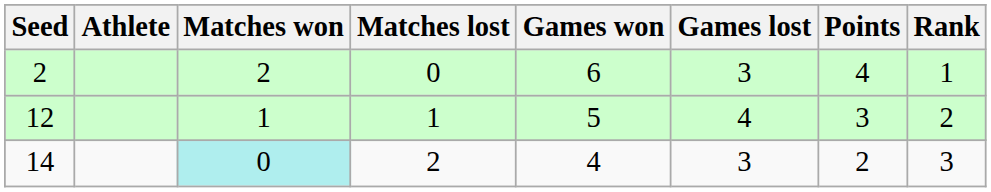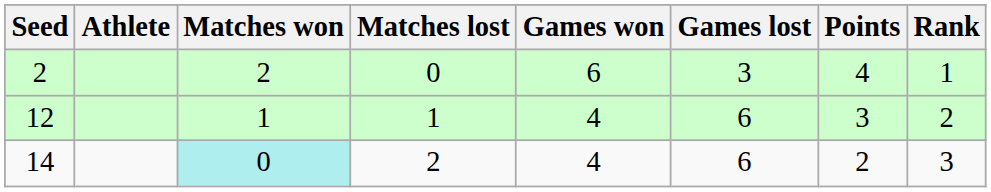 <table class="wikitable">
 <tr>
 <th>Seed</th>
 <th>Athlete</th>
 <th>Matches won</th>
 <th>Matches lost</th>
 <th>Games won</th>
 <th>Games lost</th>
 <th>Points</th>
 <th>Rank</th>
 </tr>
 <tr bgcolor="#ccffcc">
 <td align="center">2</td>
 <td></td>
 <td align="center">2</td>
 <td align="center">0</td>
 <td align="center">6</td>
 <td align="center">3</td>
 <td align="center">4</td>
 <td align="center">1</td>
 </tr>
 <tr bgcolor="#ccffcc">
 <td align="center">12</td>
 <td></td>
 <td align="center">1</td>
 <td align="center">1</td>
-<td align="center">5</td>
 <td align="center">4</td>
+<td align="center">6</td>
 <td align="center">3</td>
 <td align="center">2</td>
 </tr>
 <tr>
 <td align="center">14</td>
 <td></td>
 <td align="center" style="background: paleturquoise;">0</td>
 <td align="center">2</td>
 <td align="center">4</td>
-<td align="center">3</td>
+<td align="center">6</td>
 <td align="center">2</td>
 <td align="center">3</td>
 </tr>
 </table>
